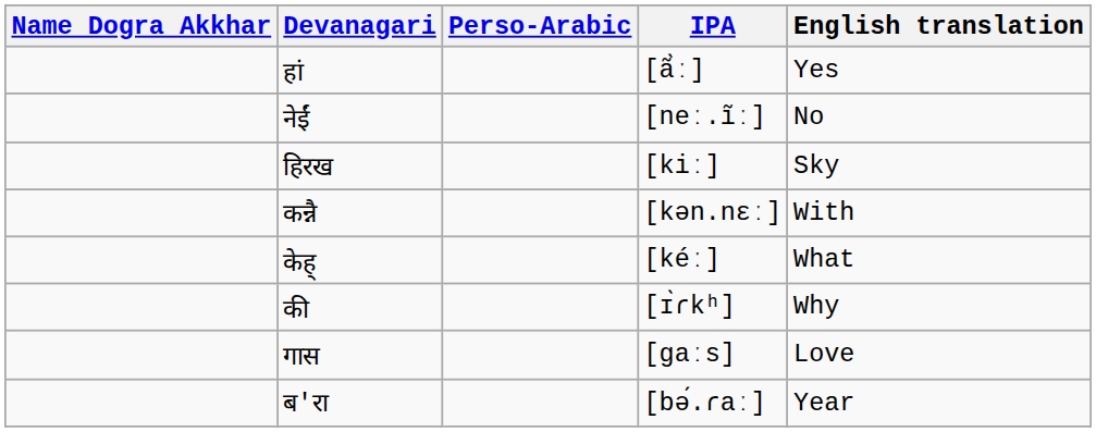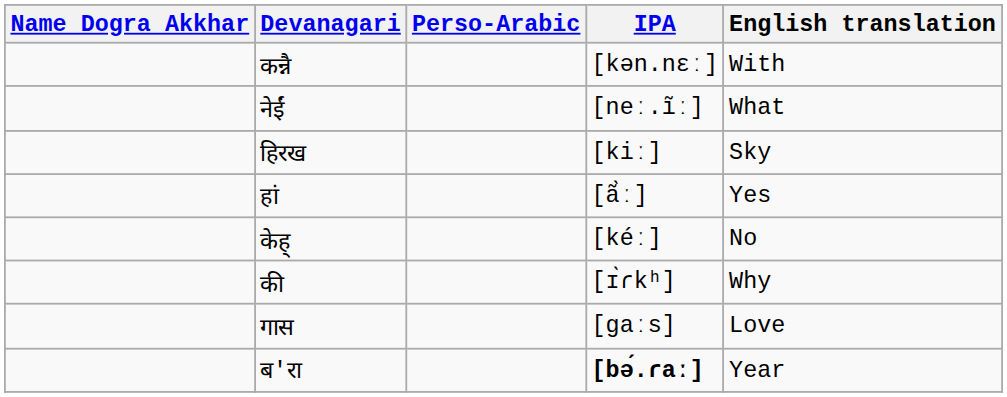 <table class="wikitable">
 <tr>
 <th><a href='#'>Name Dogra Akkhar</a></th>
 <th><a href='#'>Devanagari</a></th>
 <th><a href='#'>Perso-Arabic</a></th>
 <th><a href='#'>IPA</a></th>
 <th>English translation</th>
 </tr>
 <tr>
 <td></td>
-<td>हां</td>
+<td>कन्नै</td>
 <td></td>
-<td>[ã̀ː]</td>
-<td>Yes</td>
+<td>[kən.nɛː]</td>
+<td>With</td>
 </tr>
 <tr>
 <td></td>
 <td>नेईं</td>
 <td></td>
 <td>[neː.ĩː]</td>
-<td>No</td>
+<td>What</td>
 </tr>
 <tr>
 <td></td>
 <td>हिरख</td>
 <td></td>
 <td>[kiː]</td>
 <td>Sky</td>
 </tr>
 <tr>
 <td></td>
-<td>कन्नै</td>
+<td>हां</td>
 <td></td>
-<td>[kən.nɛː]</td>
-<td>With</td>
+<td>[ã̀ː]</td>
+<td>Yes</td>
 </tr>
 <tr>
 <td></td>
 <td>केह्</td>
 <td></td>
 <td>[kéː]</td>
-<td>What</td>
+<td>No</td>
 </tr>
 <tr>
 <td></td>
 <td>की</td>
 <td></td>
 <td>[ɪ̀ɾkʰ]</td>
 <td>Why</td>
 </tr>
 <tr>
 <td></td>
 <td>गास</td>
 <td></td>
 <td>[gaːs]</td>
 <td>Love</td>
 </tr>
 <tr>
 <td></td>
 <td>ब'रा</td>
 <td></td>
-<td>[bə́.ɾaː]</td>
+<td><strong>[bə́.ɾaː]</strong></td>
 <td>Year</td>
 </tr>
 </table>
